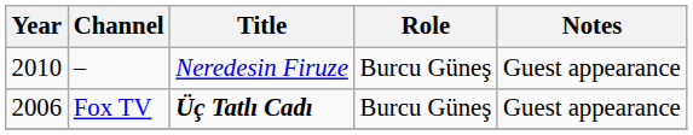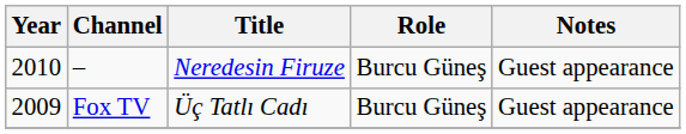 <table class="wikitable" style="font-size: 90%;">
 <tr>
 <th>Year</th>
 <th>Channel</th>
 <th>Title</th>
 <th>Role</th>
 <th>Notes</th>
 </tr>
 <tr>
 <td>2010</td>
 <td>–</td>
 <td><em><a href='#'>Neredesin Firuze</a></em></td>
 <td>Burcu Güneş</td>
 <td>Guest appearance</td>
 </tr>
 <tr>
-<td>2006</td>
+<td>2009</td>
 <td><a href='#'>Fox TV</a></td>
-<td><strong><em>Üç Tatlı Cadı</em></strong></td>
+<td><em>Üç Tatlı Cadı</em></td>
 <td>Burcu Güneş</td>
 <td>Guest appearance</td>
 </tr>
 <tr>
 </tr>
 </table>
